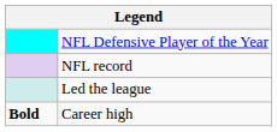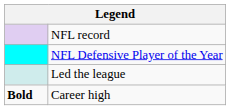 <table class="wikitable mw-collapsible mw-collapsed">
 <tr>
 <th colspan="2">Legend</th>
 </tr>
 <tr>
+<td style="background:#e0cef2; width:3em;"></td>
+<td>NFL record</td>
+</tr>
+<tr>
 <td style="background:#00ffff; width:3em;"></td>
 <td><a href='#'>NFL Defensive Player of the Year</a></td>
-</tr>
-<tr>
-<td style="background:#e0cef2; width:3em;"></td>
-<td>NFL record</td>
 </tr>
 <tr>
 <td style="background:#cfecec; width:3em;"></td>
 <td>Led the league</td>
 </tr>
 <tr>
 <td><strong>Bold</strong></td>
 <td>Career high</td>
 </tr>
 </table>
